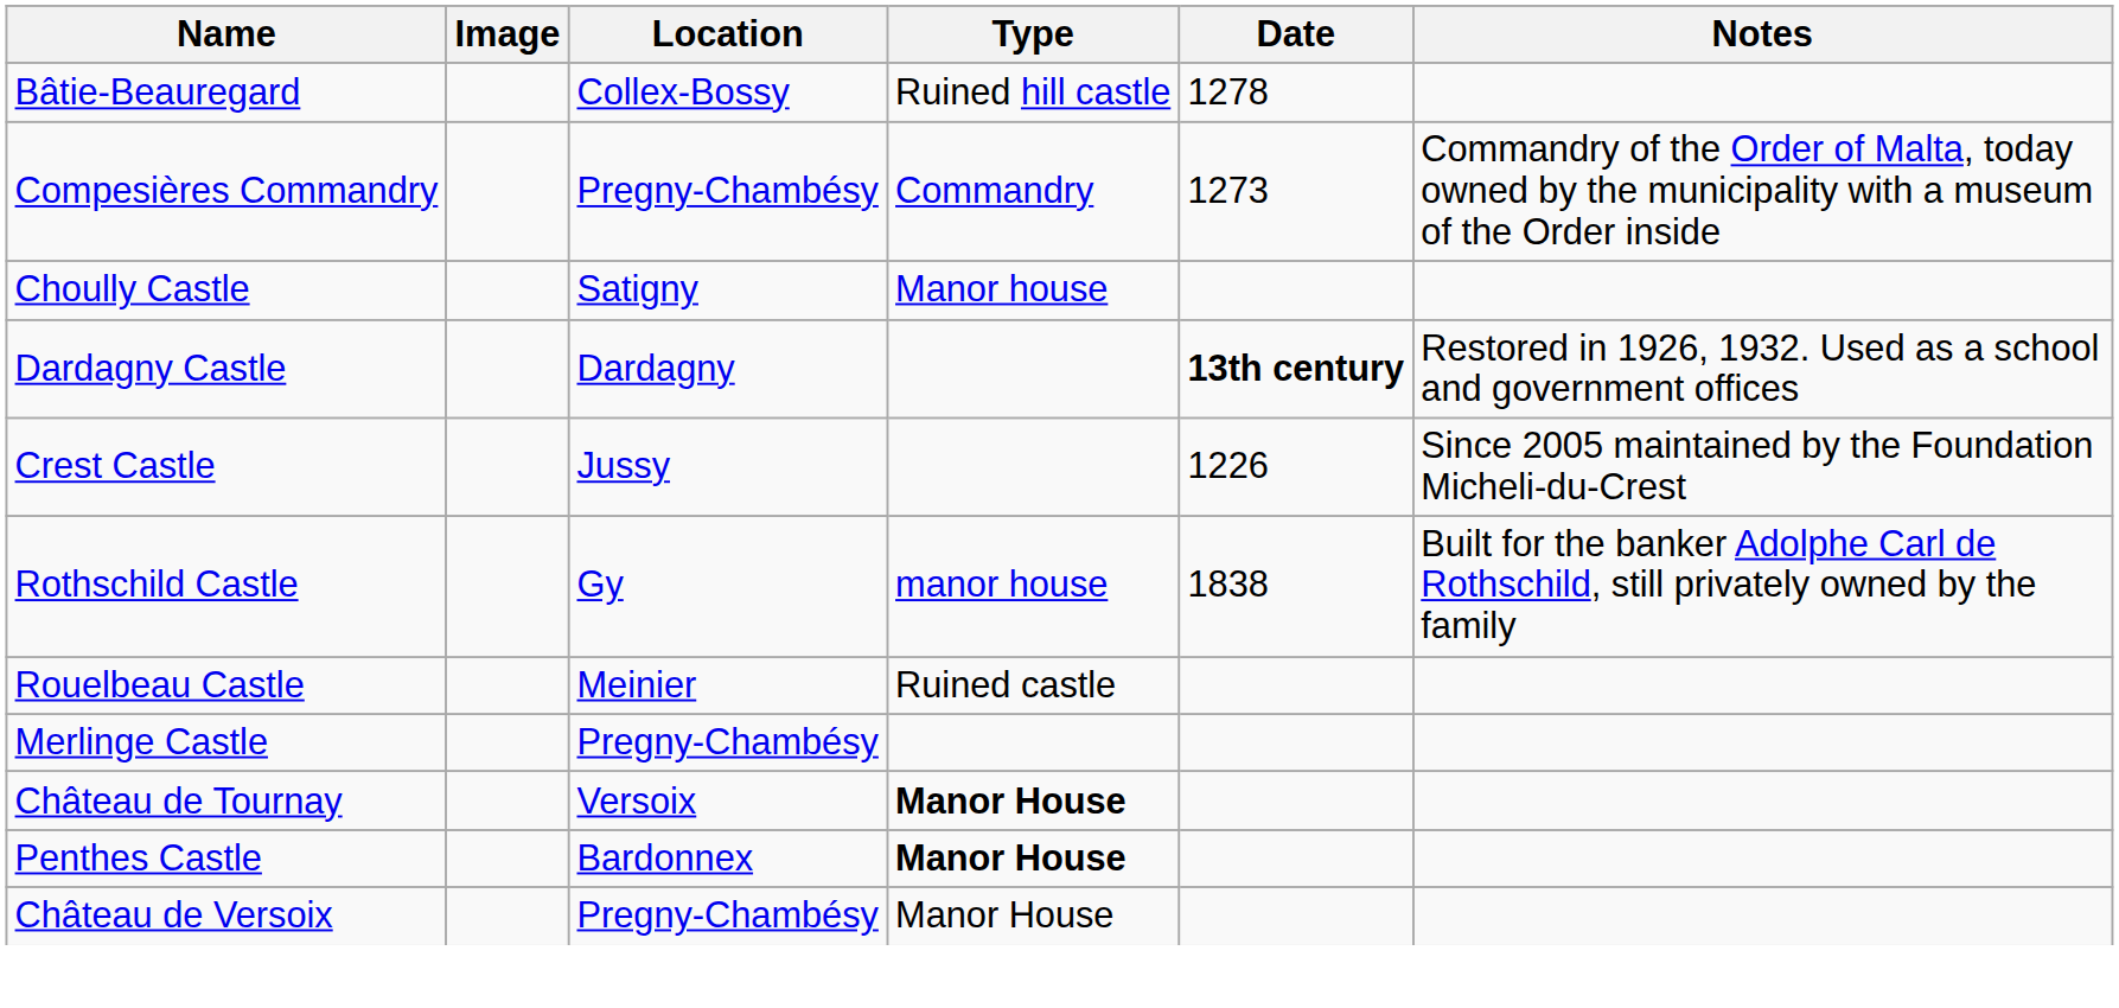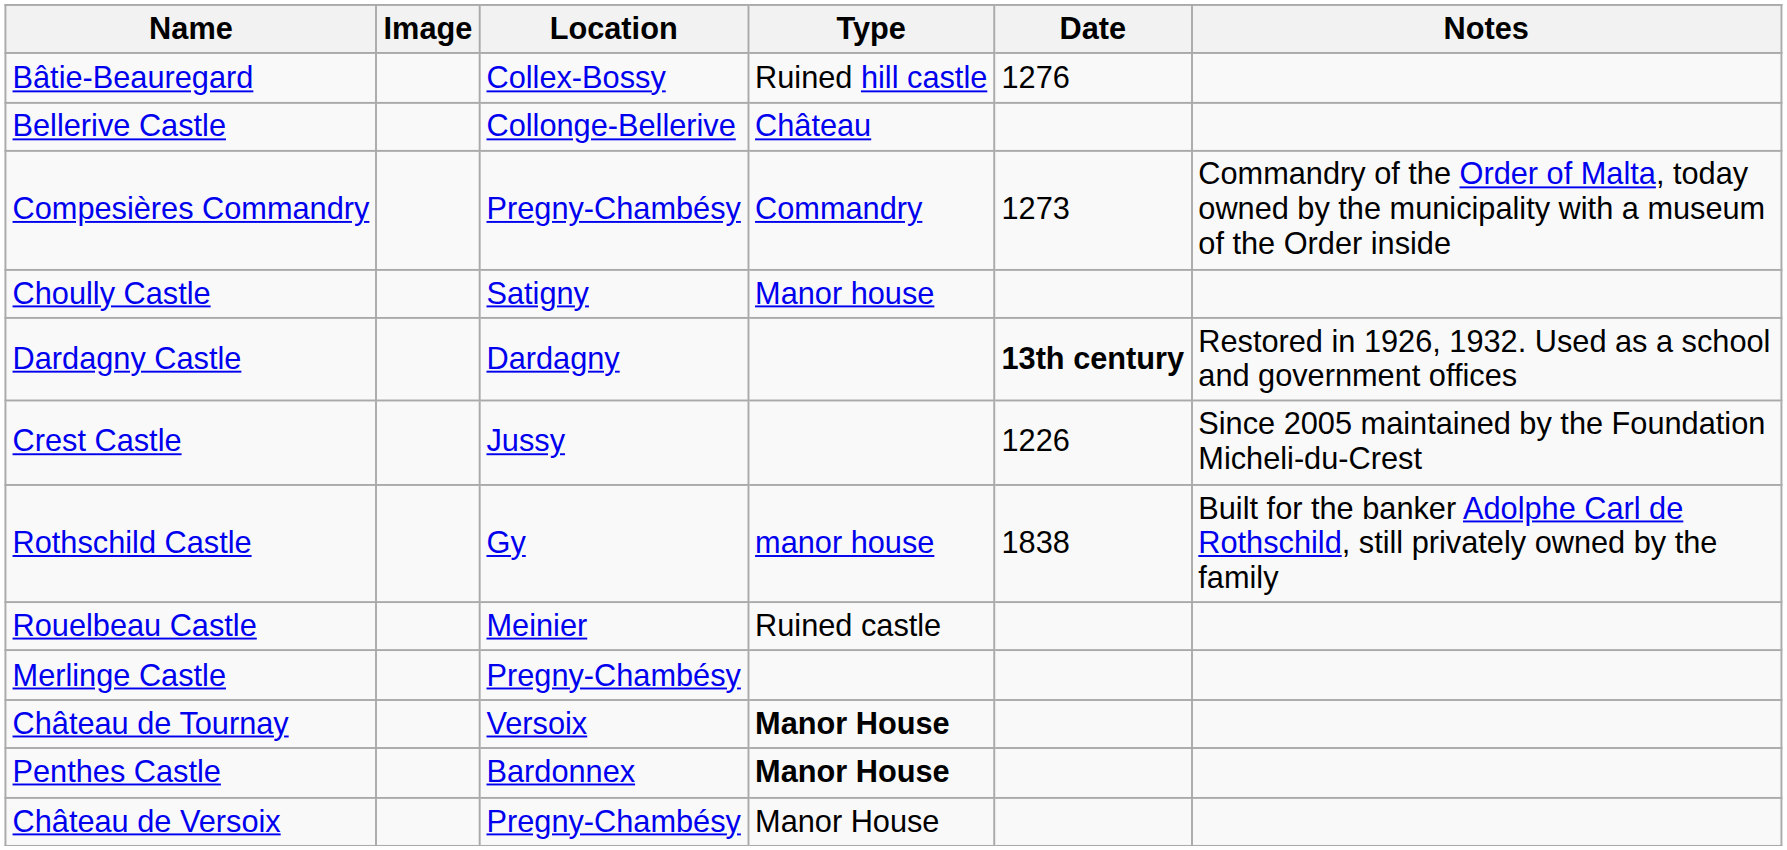 <table class="wikitable sortable" style="text-align:left; margin-left: auto; margin-right: auto; border: none; width:500">
 <tr>
 <th>Name</th>
 <th class="unsortable">Image</th>
 <th>Location</th>
 <th>Type</th>
 <th>Date</th>
 <th class="unsortable" style="width: 300px;">Notes</th>
 </tr>
 <tr>
 <td><a href='#'>Bâtie-Beauregard</a></td>
 <td></td>
 <td><a href='#'>Collex-Bossy</a> <br></td>
 <td>Ruined <a href='#'>hill castle</a></td>
-<td>1278</td>
+<td>1276</td>
+<td></td>
+</tr>
+<tr>
+<td><a href='#'>Bellerive Castle</a></td>
+<td></td>
+<td><a href='#'>Collonge-Bellerive</a><br></td>
+<td><a href='#'>Château</a></td>
+<td></td>
 <td></td>
 </tr>
 <tr>
 <td><a href='#'>Compesières Commandry</a></td>
 <td></td>
 <td><a href='#'>Pregny-Chambésy</a><br></td>
 <td><a href='#'>Commandry</a></td>
 <td>1273</td>
 <td>Commandry of the <a href='#'>Order of Malta</a>, today owned by the municipality with a museum of the Order inside</td>
 </tr>
 <tr>
 <td><a href='#'>Choully Castle</a></td>
 <td></td>
 <td><a href='#'>Satigny</a><br></td>
 <td><a href='#'>Manor house</a></td>
 <td></td>
 <td></td>
 </tr>
 <tr>
 <td><a href='#'>Dardagny Castle</a></td>
 <td></td>
 <td><a href='#'>Dardagny</a><br></td>
 <td></td>
 <td data-sort-value=1250><strong>13th century</strong></td>
 <td>Restored in 1926, 1932.  Used as a school and government offices</td>
 </tr>
 <tr>
 <td><a href='#'>Crest Castle</a></td>
 <td></td>
 <td><a href='#'>Jussy</a><br></td>
 <td></td>
 <td>1226</td>
 <td>Since 2005 maintained by the Foundation Micheli-du-Crest</td>
 </tr>
 <tr>
 <td><a href='#'>Rothschild Castle</a></td>
 <td></td>
 <td><a href='#'>Gy</a></td>
 <td><a href='#'>manor house</a></td>
 <td>1838</td>
 <td>Built for the banker <a href='#'>Adolphe Carl de Rothschild</a>, still privately owned by the family</td>
 </tr>
 <tr>
 <td><a href='#'>Rouelbeau Castle</a></td>
 <td></td>
 <td><a href='#'>Meinier</a><br></td>
 <td>Ruined castle</td>
 <td></td>
 <td></td>
 </tr>
 <tr>
 <td><a href='#'>Merlinge Castle</a></td>
 <td></td>
 <td><a href='#'>Pregny-Chambésy</a><br></td>
 <td></td>
 <td></td>
 <td></td>
 </tr>
 <tr>
 <td><a href='#'>Château de Tournay</a></td>
 <td></td>
 <td><a href='#'>Versoix</a><br></td>
 <td><strong>Manor House</strong></td>
 <td></td>
 <td></td>
 </tr>
 <tr>
 <td><a href='#'>Penthes Castle</a></td>
 <td></td>
 <td><a href='#'>Bardonnex</a><br></td>
 <td><strong>Manor House</strong></td>
 <td></td>
 <td></td>
 </tr>
 <tr>
 <td><a href='#'>Château de Versoix</a></td>
 <td></td>
 <td><a href='#'>Pregny-Chambésy</a><br></td>
 <td>Manor House</td>
 <td></td>
 <td></td>
 </tr>
 <tr>
 </tr>
 </table>
